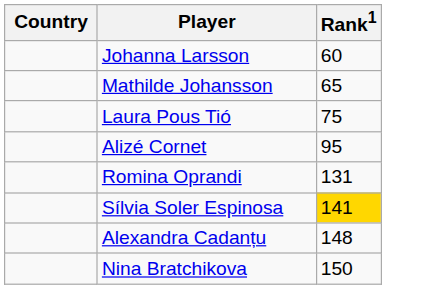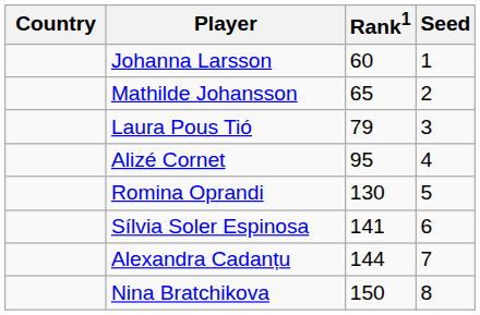 <table class="sortable wikitable">
 <tr>
 <th width="70">Country</th>
 <th width="175">Player</th>
 <th>Rank<sup>1</sup></th>
+<th>Seed</th>
 </tr>
 <tr>
 <td></td>
 <td><a href='#'>Johanna Larsson</a></td>
 <td>60</td>
+<td>1</td>
 </tr>
 <tr>
 <td></td>
 <td><a href='#'>Mathilde Johansson</a></td>
 <td>65</td>
+<td>2</td>
 </tr>
 <tr>
 <td></td>
 <td><a href='#'>Laura Pous Tió</a></td>
-<td>75</td>
+<td>79</td>
+<td>3</td>
 </tr>
 <tr>
 <td></td>
 <td><a href='#'>Alizé Cornet</a></td>
 <td>95</td>
+<td>4</td>
 </tr>
 <tr>
 <td></td>
 <td><a href='#'>Romina Oprandi</a></td>
-<td>131</td>
+<td>130</td>
+<td>5</td>
 </tr>
 <tr>
 <td></td>
 <td><a href='#'>Sílvia Soler Espinosa</a></td>
-<td style="background: gold;">141</td>
+<td>141</td>
+<td>6</td>
 </tr>
 <tr>
 <td></td>
 <td><a href='#'>Alexandra Cadanțu</a></td>
-<td>148</td>
+<td>144</td>
+<td>7</td>
 </tr>
 <tr>
 <td></td>
 <td><a href='#'>Nina Bratchikova</a></td>
 <td>150</td>
+<td>8</td>
 </tr>
 </table>
